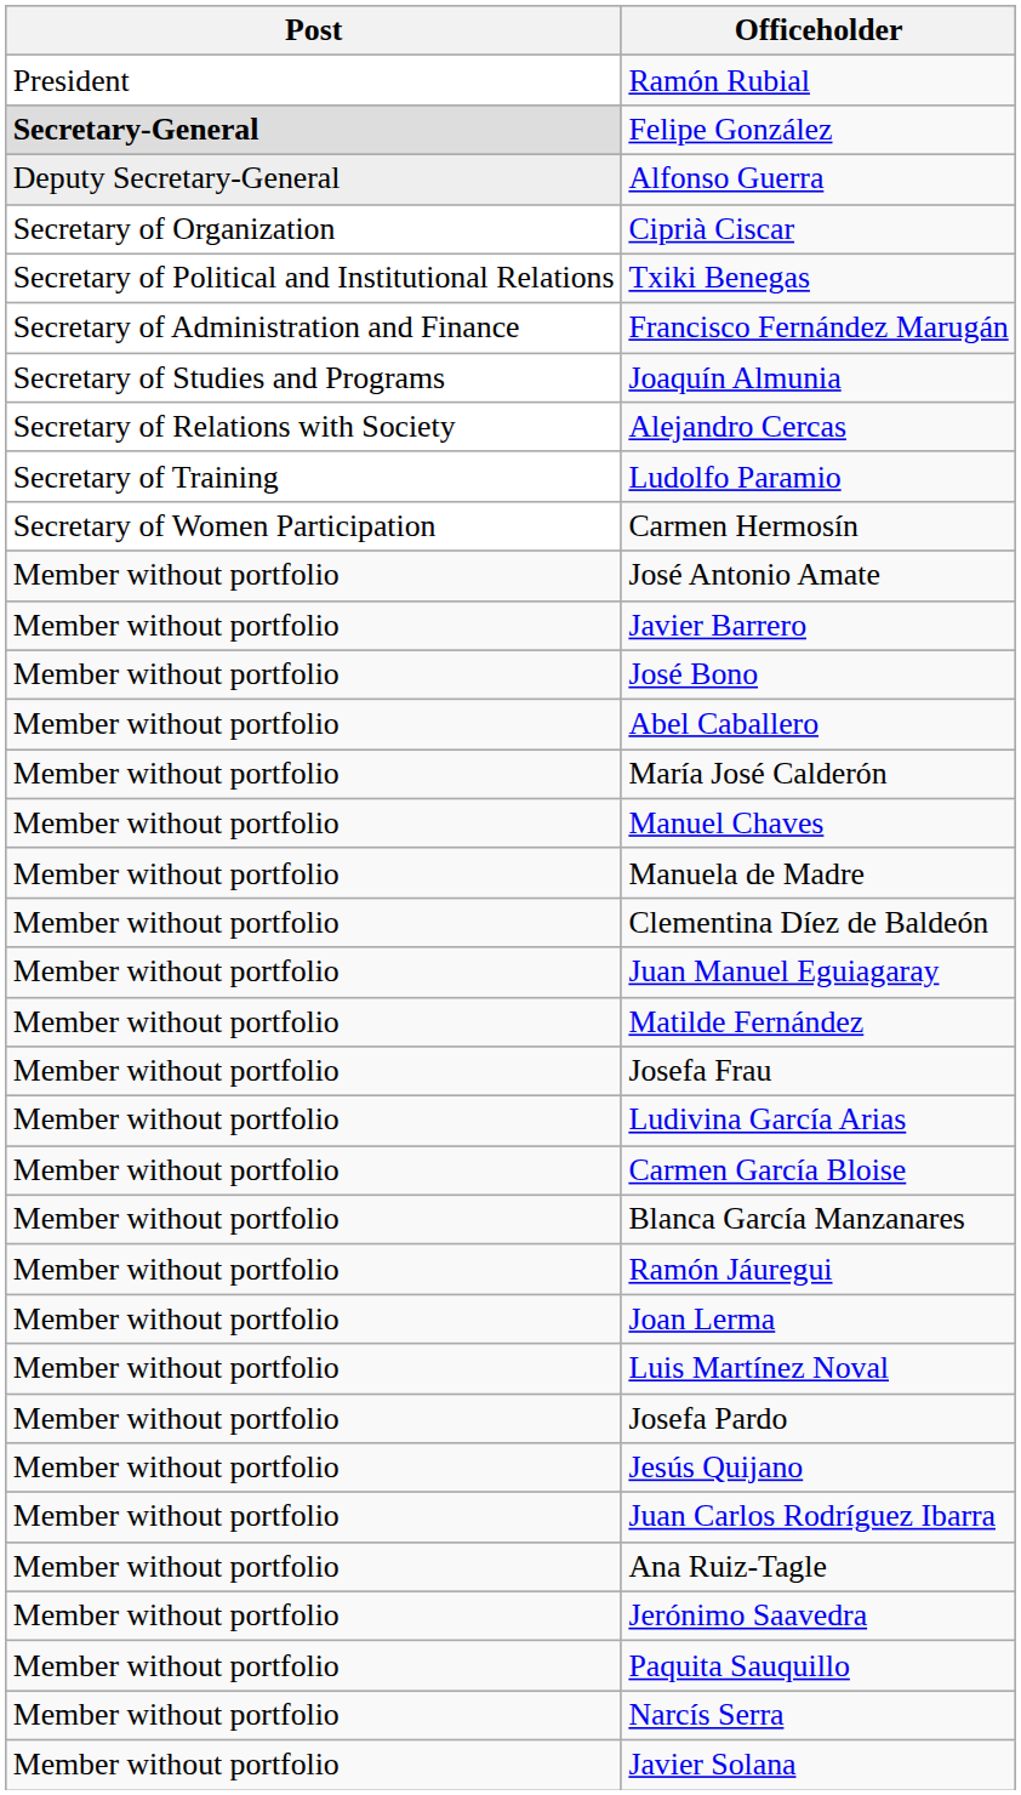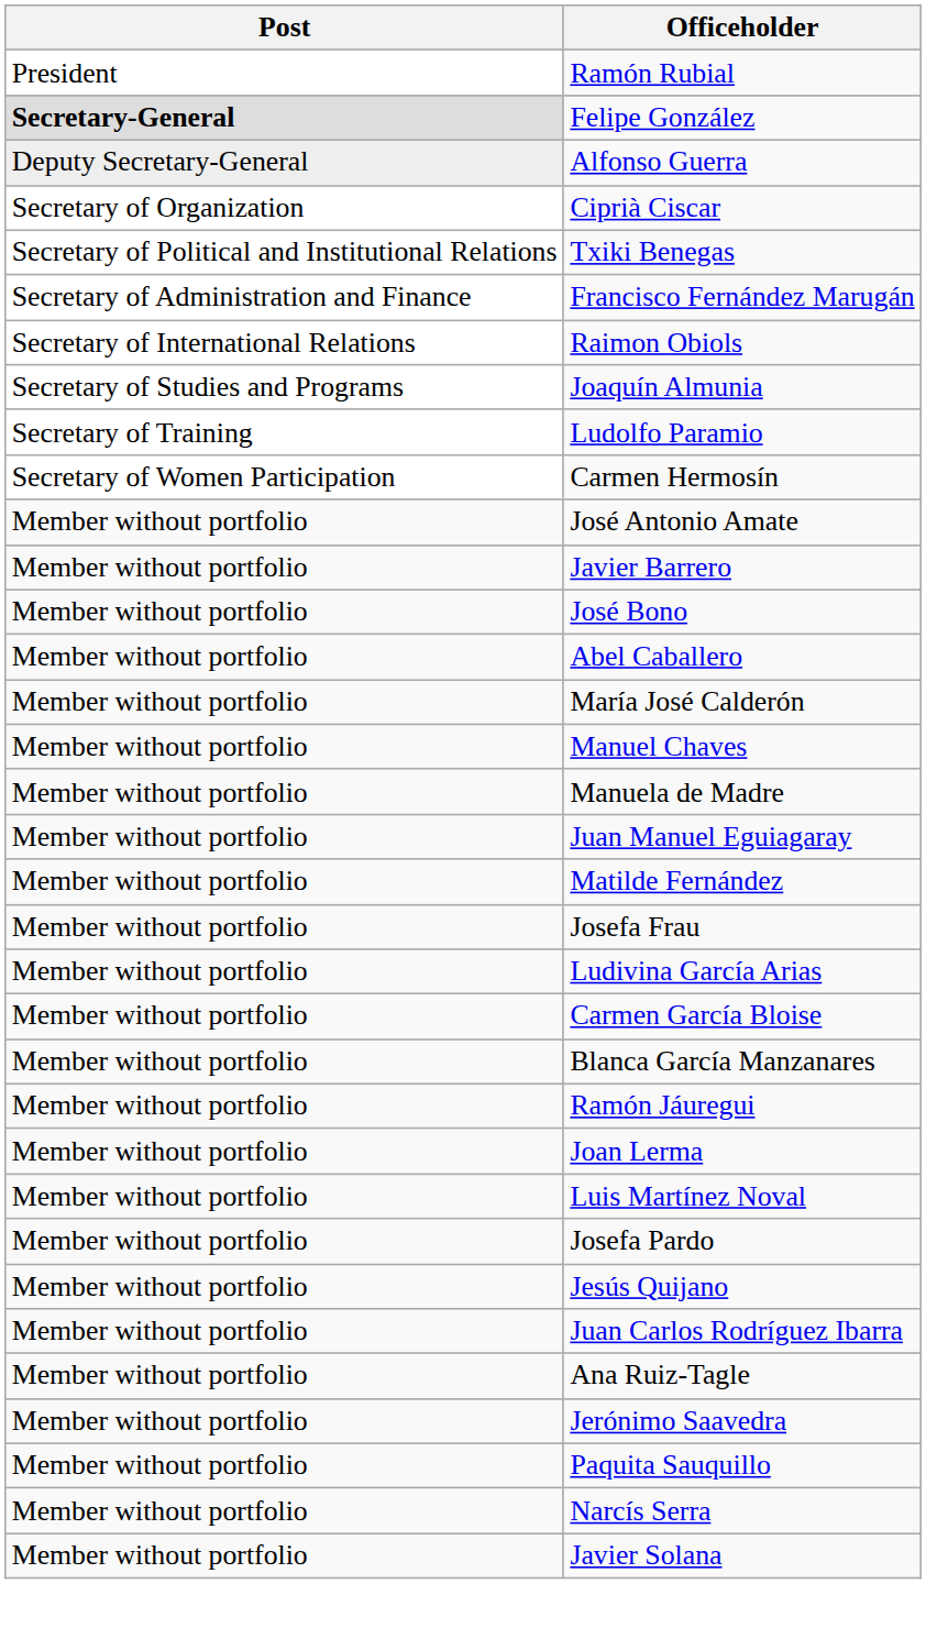 <table class="wikitable">
 <tr>
 <th>Post</th>
 <th>Officeholder</th>
 </tr>
 <tr>
 <td style="color:inherit;background:#FFFFFF;">President</td>
 <td><a href='#'>Ramón Rubial</a></td>
 </tr>
 <tr>
 <td style="color:inherit;background:#DDDDDD;"><strong>Secretary-General</strong></td>
 <td><a href='#'>Felipe González</a></td>
 </tr>
 <tr>
 <td style="color:inherit;background:#EEEEEE;">Deputy Secretary-General</td>
 <td><a href='#'>Alfonso Guerra</a></td>
 </tr>
 <tr>
 <td style="color:inherit;background:#FFFFFF;">Secretary of Organization</td>
 <td><a href='#'>Ciprià Ciscar</a></td>
 </tr>
 <tr>
 <td style="color:inherit;background:#FFFFFF;">Secretary of Political and Institutional Relations</td>
 <td><a href='#'>Txiki Benegas</a></td>
 </tr>
 <tr>
 <td style="color:inherit;background:#FFFFFF;">Secretary of Administration and Finance</td>
 <td><a href='#'>Francisco Fernández Marugán</a></td>
 </tr>
 <tr>
+<td style="color:inherit;background:#FFFFFF;">Secretary of International Relations</td>
+<td><a href='#'>Raimon Obiols</a></td>
+</tr>
+<tr>
 <td style="color:inherit;background:#FFFFFF;">Secretary of Studies and Programs</td>
 <td><a href='#'>Joaquín Almunia</a></td>
-</tr>
-<tr>
-<td style="color:inherit;background:#FFFFFF;">Secretary of Relations with Society</td>
-<td><a href='#'>Alejandro Cercas</a></td>
 </tr>
 <tr>
 <td style="color:inherit;background:#FFFFFF;">Secretary of Training</td>
 <td><a href='#'>Ludolfo Paramio</a></td>
 </tr>
 <tr>
 <td style="color:inherit;background:#FFFFFF;">Secretary of Women Participation</td>
 <td>Carmen Hermosín</td>
 </tr>
 <tr>
 <td>Member without portfolio</td>
 <td>José Antonio Amate</td>
 </tr>
 <tr>
 <td>Member without portfolio</td>
 <td><a href='#'>Javier Barrero</a></td>
 </tr>
 <tr>
 <td>Member without portfolio</td>
 <td><a href='#'>José Bono</a></td>
 </tr>
 <tr>
 <td>Member without portfolio</td>
 <td><a href='#'>Abel Caballero</a></td>
 </tr>
 <tr>
 <td>Member without portfolio</td>
 <td>María José Calderón</td>
 </tr>
 <tr>
 <td>Member without portfolio</td>
 <td><a href='#'>Manuel Chaves</a></td>
 </tr>
 <tr>
 <td>Member without portfolio</td>
 <td>Manuela de Madre</td>
-</tr>
-<tr>
-<td>Member without portfolio</td>
-<td>Clementina Díez de Baldeón</td>
 </tr>
 <tr>
 <td>Member without portfolio</td>
 <td><a href='#'>Juan Manuel Eguiagaray</a></td>
 </tr>
 <tr>
 <td>Member without portfolio</td>
 <td><a href='#'>Matilde Fernández</a></td>
 </tr>
 <tr>
 <td>Member without portfolio</td>
 <td>Josefa Frau</td>
 </tr>
 <tr>
 <td>Member without portfolio</td>
 <td><a href='#'>Ludivina García Arias</a></td>
 </tr>
 <tr>
 <td>Member without portfolio</td>
 <td><a href='#'>Carmen García Bloise</a></td>
 </tr>
 <tr>
 <td>Member without portfolio</td>
 <td>Blanca García Manzanares</td>
 </tr>
 <tr>
 <td>Member without portfolio</td>
 <td><a href='#'>Ramón Jáuregui</a></td>
 </tr>
 <tr>
 <td>Member without portfolio</td>
 <td><a href='#'>Joan Lerma</a></td>
 </tr>
 <tr>
 <td>Member without portfolio</td>
 <td><a href='#'>Luis Martínez Noval</a></td>
 </tr>
 <tr>
 <td>Member without portfolio</td>
 <td>Josefa Pardo</td>
 </tr>
 <tr>
 <td>Member without portfolio</td>
 <td><a href='#'>Jesús Quijano</a></td>
 </tr>
 <tr>
 <td>Member without portfolio</td>
 <td><a href='#'>Juan Carlos Rodríguez Ibarra</a></td>
 </tr>
 <tr>
 <td>Member without portfolio</td>
 <td>Ana Ruiz-Tagle</td>
 </tr>
 <tr>
 <td>Member without portfolio</td>
 <td><a href='#'>Jerónimo Saavedra</a></td>
 </tr>
 <tr>
 <td>Member without portfolio</td>
 <td><a href='#'>Paquita Sauquillo</a></td>
 </tr>
 <tr>
 <td>Member without portfolio</td>
 <td><a href='#'>Narcís Serra</a></td>
 </tr>
 <tr>
 <td>Member without portfolio</td>
 <td><a href='#'>Javier Solana</a></td>
 </tr>
 </table>
